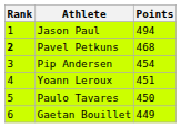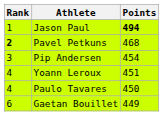 <table class="wikitable">
 <tr>
 <th>Rank</th>
 <th>Athlete</th>
 <th>Points</th>
 </tr>
 <tr>
 <td style="background:#CCFF00">1</td>
 <td style="background:#CCFF00"> Jason Paul</td>
-<td style="background:#CCFF00">494</td>
+<td style="background:#CCFF00"><strong>494</strong></td>
 </tr>
 <tr>
 <td style="background:#CCFF00"><strong>2</strong></td>
 <td style="background:#CCFF00"> Pavel Petkuns</td>
 <td style="background:#CCFF00">468</td>
 </tr>
 <tr>
 <td style="background:#CCFF00">3</td>
 <td style="background:#CCFF00"> Pip Andersen</td>
 <td style="background:#CCFF00">454</td>
 </tr>
 <tr>
 <td style="background:#CCFF00">4</td>
 <td style="background:#CCFF00"> Yoann Leroux</td>
 <td style="background:#CCFF00">451</td>
 </tr>
 <tr>
-<td style="background:#CCFF00">5</td>
+<td style="background:#CCFF00">4</td>
 <td style="background:#CCFF00"> Paulo Tavares</td>
 <td style="background:#CCFF00">450</td>
 </tr>
 <tr>
 <td style="background:#CCFF00">6</td>
 <td style="background:#CCFF00"> Gaetan Bouillet</td>
 <td style="background:#CCFF00">449</td>
 </tr>
 </table>
